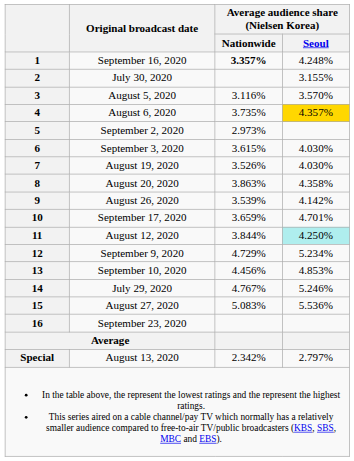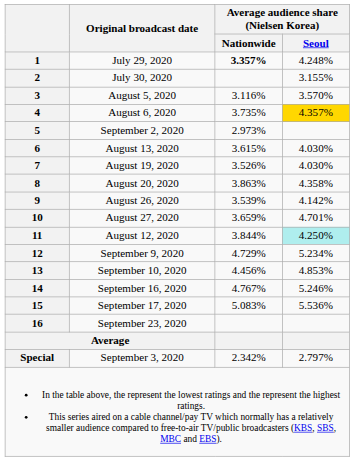 <table class="wikitable" style="margin-left:auto; margin-right:auto; width:500px; text-align:center">
 <tr>
 <th scope="col" rowspan="2"></th>
 <th scope="col" rowspan="2">Original broadcast date</th>
 <th scope="col" colspan="2">Average audience share<br>(Nielsen Korea)</th>
 </tr>
 <tr>
 <th width="90">Nationwide</th>
 <th width="90"><a href='#'>Seoul</a></th>
 </tr>
 <tr>
 <th>1</th>
-<td>September 16, 2020</td>
+<td>July 29, 2020</td>
 <td><strong>3.357%</strong></td>
 <td>4.248%</td>
 </tr>
 <tr>
 <th>2</th>
 <td>July 30, 2020</td>
 <td></td>
 <td>3.155%</td>
 </tr>
 <tr>
 <th>3</th>
 <td>August 5, 2020</td>
 <td>3.116%</td>
 <td>3.570%</td>
 </tr>
 <tr>
 <th>4</th>
 <td>August 6, 2020</td>
 <td>3.735%</td>
 <td style="background: gold;">4.357%</td>
 </tr>
 <tr>
 <th>5</th>
 <td>September 2, 2020</td>
 <td>2.973%</td>
 <td></td>
 </tr>
 <tr>
 <th>6</th>
-<td>September 3, 2020</td>
+<td>August 13, 2020</td>
 <td>3.615%</td>
 <td>4.030%</td>
 </tr>
 <tr>
 <th>7</th>
 <td>August 19, 2020</td>
 <td>3.526%</td>
 <td>4.030%</td>
 </tr>
 <tr>
 <th>8</th>
 <td>August 20, 2020</td>
 <td>3.863%</td>
 <td>4.358%</td>
 </tr>
 <tr>
 <th>9</th>
 <td>August 26, 2020</td>
 <td>3.539%</td>
 <td>4.142%</td>
 </tr>
 <tr>
 <th>10</th>
-<td>September 17, 2020</td>
+<td>August 27, 2020</td>
 <td>3.659%</td>
 <td>4.701%</td>
 </tr>
 <tr>
 <th>11</th>
 <td>August 12, 2020</td>
 <td>3.844%</td>
 <td style="background: paleturquoise;">4.250%</td>
 </tr>
 <tr>
 <th>12</th>
 <td>September 9, 2020</td>
 <td>4.729%</td>
 <td>5.234%</td>
 </tr>
 <tr>
 <th>13</th>
 <td>September 10, 2020</td>
 <td>4.456%</td>
 <td>4.853%</td>
 </tr>
 <tr>
 <th>14</th>
-<td>July 29, 2020</td>
+<td>September 16, 2020</td>
 <td>4.767%</td>
 <td>5.246%</td>
 </tr>
 <tr>
 <th>15</th>
-<td>August 27, 2020</td>
+<td>September 17, 2020</td>
 <td>5.083%</td>
 <td>5.536%</td>
 </tr>
 <tr>
 <th>16</th>
 <td>September 23, 2020</td>
 <td></td>
 <td></td>
 </tr>
 <tr>
 <th colspan="2">Average</th>
 <th></th>
 <th></th>
 </tr>
 <tr>
 <th>Special</th>
-<td>August 13, 2020</td>
+<td>September 3, 2020</td>
 <td>2.342%</td>
 <td>2.797%</td>
 </tr>
 <tr>
 <td colspan="4" style="font-size:85%"><br><ul><li>In the table above, the <strong></strong> represent the lowest ratings and the <strong></strong> represent the highest ratings.</li><li>This series aired on a cable channel/pay TV which normally has a relatively smaller audience compared to free-to-air TV/public broadcasters (<a href='#'>KBS</a>, <a href='#'>SBS</a>, <a href='#'>MBC</a> and <a href='#'>EBS</a>).</li></ul></td>
 </tr>
 </table>
